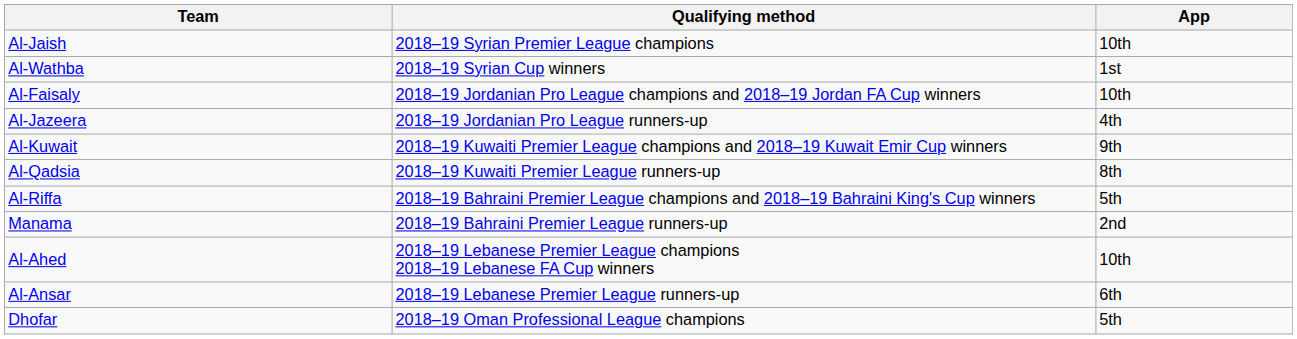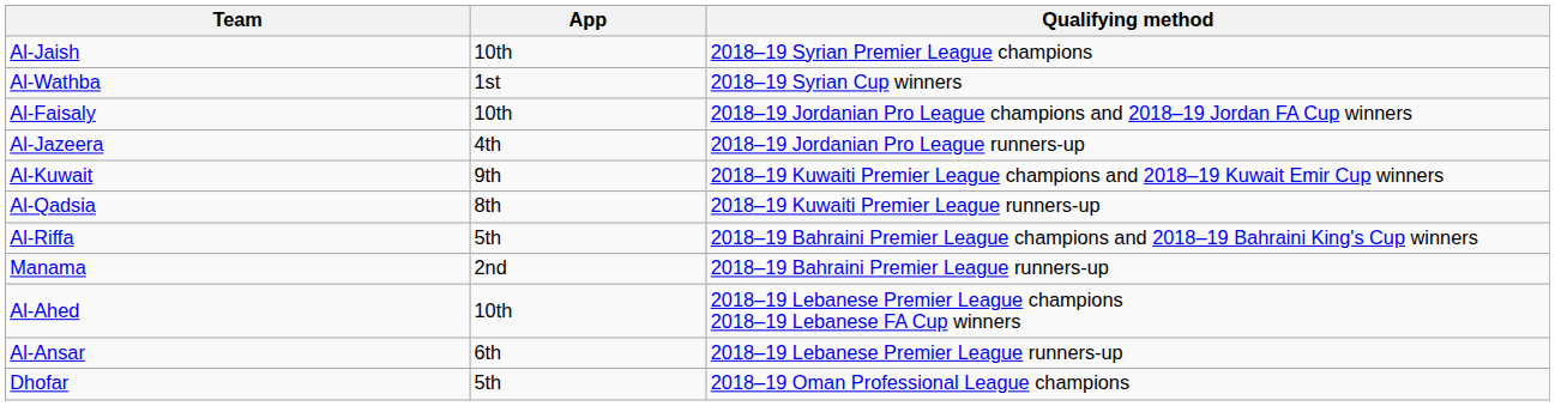 <table class="wikitable" style="table-layout:fixed;width:100%;">
 <tr>
 <th width=30%>Team</th>
+<th width=15%>App </th>
 <th width=55%>Qualifying method</th>
-<th width=15%>App </th>
 </tr>
 <tr>
 <td> <a href='#'>Al-Jaish</a></td>
+<td>10th </td>
 <td><a href='#'>2018–19 Syrian Premier League</a> champions</td>
-<td>10th </td>
 </tr>
 <tr>
 <td> <a href='#'>Al-Wathba</a></td>
+<td>1st</td>
 <td><a href='#'>2018–19 Syrian Cup</a> winners</td>
-<td>1st</td>
 </tr>
 <tr>
 <td> <a href='#'>Al-Faisaly</a></td>
+<td>10th </td>
 <td><a href='#'>2018–19 Jordanian Pro League</a> champions and <a href='#'>2018–19 Jordan FA Cup</a> winners</td>
-<td>10th </td>
 </tr>
 <tr>
 <td> <a href='#'>Al-Jazeera</a></td>
+<td>4th </td>
 <td><a href='#'>2018–19 Jordanian Pro League</a> runners-up</td>
-<td>4th </td>
 </tr>
 <tr>
 <td> <a href='#'>Al-Kuwait</a></td>
+<td>9th </td>
 <td><a href='#'>2018–19 Kuwaiti Premier League</a> champions and <a href='#'>2018–19 Kuwait Emir Cup</a> winners</td>
-<td>9th </td>
 </tr>
 <tr>
 <td> <a href='#'>Al-Qadsia</a></td>
+<td>8th </td>
 <td><a href='#'>2018–19 Kuwaiti Premier League</a> runners-up</td>
-<td>8th </td>
 </tr>
 <tr>
 <td> <a href='#'>Al-Riffa</a></td>
+<td>5th </td>
 <td><a href='#'>2018–19 Bahraini Premier League</a> champions and <a href='#'>2018–19 Bahraini King's Cup</a> winners</td>
-<td>5th </td>
 </tr>
 <tr>
 <td> <a href='#'>Manama</a></td>
+<td>2nd </td>
 <td><a href='#'>2018–19 Bahraini Premier League</a> runners-up</td>
-<td>2nd </td>
 </tr>
 <tr>
 <td> <a href='#'>Al-Ahed</a></td>
+<td>10th </td>
 <td><a href='#'>2018–19 Lebanese Premier League</a> champions<br><a href='#'>2018–19 Lebanese FA Cup</a> winners</td>
-<td>10th </td>
 </tr>
 <tr>
 <td> <a href='#'>Al-Ansar</a></td>
+<td>6th </td>
 <td><a href='#'>2018–19 Lebanese Premier League</a> runners-up</td>
-<td>6th </td>
 </tr>
 <tr>
 <td> <a href='#'>Dhofar</a></td>
+<td>5th </td>
 <td><a href='#'>2018–19 Oman Professional League</a> champions</td>
-<td>5th </td>
 </tr>
 </table>
